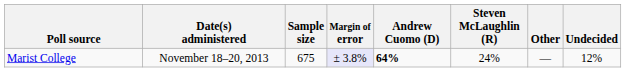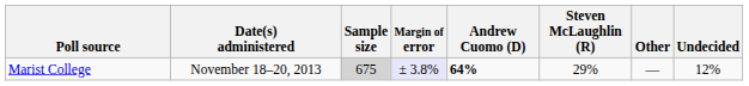 <table class="wikitable">
 <tr valign= bottom>
 <th style="width:185px;">Poll source</th>
 <th style="width:190px;">Date(s)<br>administered</th>
 <th class=small>Sample<br>size</th>
 <th><small>Margin of</small><br>error</th>
 <th style="width:100px;">Andrew<br>Cuomo (D)</th>
 <th style="width:100px;">Steven<br>McLaughlin (R)</th>
 <th style="width:40px;">Other</th>
 <th style="width:40px;">Undecided</th>
 </tr>
 <tr>
 <td><a href='#'>Marist College</a></td>
 <td align=center>November 18–20, 2013</td>
-<td align=center>675</td>
+<td align=center style="background: lightgrey;">675</td>
 <td align=center style="background: lavender;">± 3.8%</td>
 <td><strong>64%</strong></td>
-<td align=center>24%</td>
+<td align=center>29%</td>
 <td align=center>—</td>
 <td align=center>12%</td>
 </tr>
 </table>
